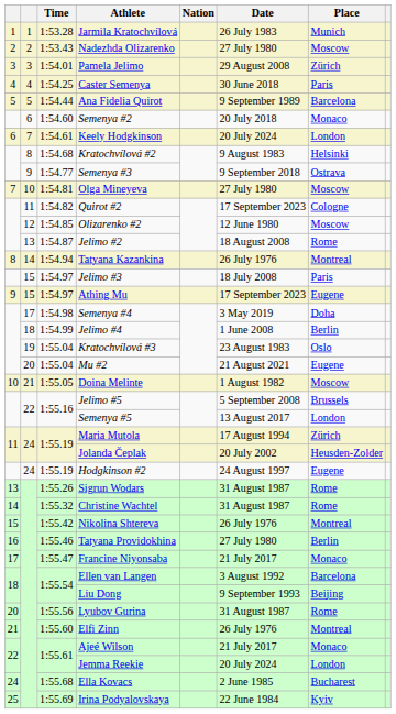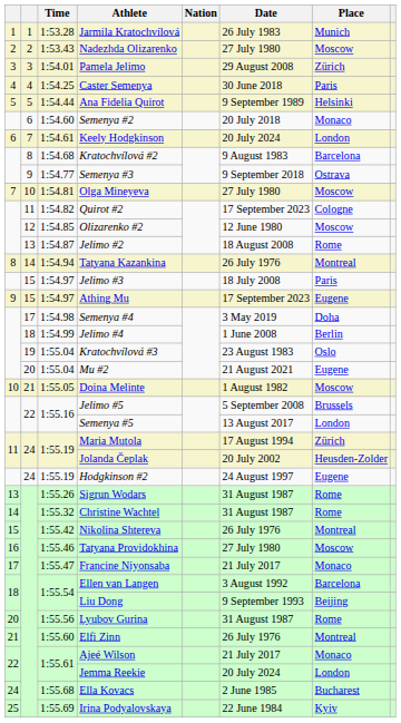 <table class="wikitable sortable">
 <tr>
 <th></th>
 <th></th>
 <th>Time</th>
 <th>Athlete</th>
 <th>Nation</th>
 <th>Date</th>
 <th>Place</th>
 <th class="unsortable"></th>
 </tr>
 <tr bgcolor="#f6F5CE">
 <td align=center>1</td>
 <td align=center>1</td>
 <td>1:53.28</td>
 <td><a href='#'>Jarmila Kratochvílová</a></td>
 <td></td>
 <td>26 July 1983</td>
 <td><a href='#'>Munich</a></td>
 <td></td>
 </tr>
 <tr bgcolor="#f6F5CE">
 <td align=center>2</td>
 <td align=center>2</td>
 <td>1:53.43</td>
 <td><a href='#'>Nadezhda Olizarenko</a></td>
 <td></td>
 <td>27 July 1980</td>
 <td><a href='#'>Moscow</a></td>
 <td></td>
 </tr>
 <tr bgcolor="#f6F5CE">
 <td align=center>3</td>
 <td align=center>3</td>
 <td>1:54.01</td>
 <td><a href='#'>Pamela Jelimo</a></td>
 <td></td>
 <td>29 August 2008</td>
 <td><a href='#'>Zürich</a></td>
 <td></td>
 </tr>
 <tr bgcolor="#f6F5CE">
 <td align=center>4</td>
 <td align=center>4</td>
 <td>1:54.25</td>
 <td><a href='#'>Caster Semenya</a></td>
 <td></td>
 <td>30 June 2018</td>
 <td><a href='#'>Paris</a></td>
 <td></td>
 </tr>
 <tr bgcolor="#f6F5CE">
 <td align=center>5</td>
 <td align=center>5</td>
 <td>1:54.44</td>
 <td><a href='#'>Ana Fidelia Quirot</a></td>
 <td></td>
 <td>9 September 1989</td>
-<td><a href='#'>Barcelona</a></td>
+<td><a href='#'>Helsinki</a></td>
 <td></td>
 </tr>
 <tr>
 <td></td>
 <td align=center>6</td>
 <td>1:54.60</td>
 <td><em>Semenya #2</em></td>
 <td></td>
 <td>20 July 2018</td>
 <td><a href='#'>Monaco</a></td>
 <td></td>
 </tr>
 <tr bgcolor="#f6F5CE">
 <td align=center>6</td>
 <td align=center>7</td>
 <td>1:54.61</td>
 <td><a href='#'>Keely Hodgkinson</a></td>
 <td></td>
 <td>20 July 2024</td>
 <td><a href='#'>London</a></td>
 <td></td>
 </tr>
 <tr>
 <td rowspan="2"></td>
 <td align="center">8</td>
 <td>1:54.68</td>
 <td><em>Kratochvílová #2</em></td>
 <td rowspan="2"></td>
 <td>9 August 1983</td>
-<td><a href='#'>Helsinki</a></td>
+<td><a href='#'>Barcelona</a></td>
 <td></td>
 </tr>
 <tr>
 <td align=center>9</td>
 <td>1:54.77</td>
 <td><em>Semenya #3</em></td>
 <td>9 September 2018</td>
 <td><a href='#'>Ostrava</a></td>
 <td></td>
 </tr>
 <tr bgcolor="#f6F5CE">
 <td align=center>7</td>
 <td align="center">10</td>
 <td>1:54.81</td>
 <td><a href='#'>Olga Mineyeva</a></td>
 <td></td>
 <td>27 July 1980</td>
 <td><a href='#'>Moscow</a></td>
 <td></td>
 </tr>
 <tr>
 <td rowspan=3></td>
 <td align=center>11</td>
 <td>1:54.82</td>
 <td><em>Quirot #2</em></td>
 <td rowspan=3></td>
 <td>17 September 2023</td>
 <td><a href='#'>Cologne</a></td>
 <td></td>
 </tr>
 <tr>
 <td align=center>12</td>
 <td>1:54.85</td>
 <td><em>Olizarenko #2</em></td>
 <td>12 June 1980</td>
 <td><a href='#'>Moscow</a></td>
 <td></td>
 </tr>
 <tr>
 <td align=center>13</td>
 <td>1:54.87</td>
 <td><em>Jelimo #2</em></td>
 <td>18 August 2008</td>
 <td><a href='#'>Rome</a></td>
 <td></td>
 </tr>
 <tr bgcolor="#f6F5CE">
 <td align=center>8</td>
 <td align="center">14</td>
 <td>1:54.94</td>
 <td><a href='#'>Tatyana Kazankina</a></td>
 <td></td>
 <td>26 July 1976</td>
 <td><a href='#'>Montreal</a></td>
 <td></td>
 </tr>
 <tr>
 <td></td>
 <td align=center>15</td>
 <td>1:54.97</td>
 <td><em>Jelimo #3</em></td>
 <td></td>
 <td>18 July 2008</td>
 <td><a href='#'>Paris</a></td>
 <td></td>
 </tr>
 <tr bgcolor="#f6F5CE">
 <td align=center>9</td>
 <td align="center">15</td>
 <td>1:54.97</td>
 <td><a href='#'>Athing Mu</a></td>
 <td></td>
 <td>17 September 2023</td>
 <td><a href='#'>Eugene</a></td>
 <td></td>
 </tr>
 <tr>
 <td rowspan=4></td>
 <td align=center>17</td>
 <td>1:54.98</td>
 <td><em>Semenya #4</em></td>
 <td rowspan=4></td>
 <td>3 May 2019</td>
 <td><a href='#'>Doha</a></td>
 <td></td>
 </tr>
 <tr>
 <td align=center>18</td>
 <td>1:54.99</td>
 <td><em>Jelimo #4</em></td>
 <td>1 June 2008</td>
 <td><a href='#'>Berlin</a></td>
 <td></td>
 </tr>
 <tr>
 <td align=center>19</td>
 <td>1:55.04</td>
 <td><em>Kratochvílová #3</em></td>
 <td>23 August 1983</td>
 <td><a href='#'>Oslo</a></td>
 <td></td>
 </tr>
 <tr>
 <td align=center>20</td>
 <td>1:55.04</td>
 <td><em>Mu #2</em></td>
 <td>21 August 2021</td>
 <td><a href='#'>Eugene</a></td>
 <td></td>
 </tr>
 <tr bgcolor="#f6F5CE">
 <td align=center>10</td>
 <td align="center">21</td>
 <td>1:55.05</td>
 <td><a href='#'>Doina Melinte</a></td>
 <td></td>
 <td>1 August 1982</td>
 <td><a href='#'>Moscow</a></td>
 <td></td>
 </tr>
 <tr>
 <td rowspan=2></td>
 <td rowspan=2 align=center>22</td>
 <td rowspan="2">1:55.16</td>
 <td><em>Jelimo #5</em></td>
 <td rowspan=2></td>
 <td>5 September 2008</td>
 <td><a href='#'>Brussels</a></td>
 <td></td>
 </tr>
 <tr>
 <td><em>Semenya #5</em></td>
 <td>13 August 2017</td>
 <td><a href='#'>London</a></td>
 <td></td>
 </tr>
 <tr bgcolor="#f6F5CE">
 <td rowspan=2 align=center>11</td>
 <td rowspan="2" align="center">24</td>
 <td rowspan="2">1:55.19</td>
 <td><a href='#'>Maria Mutola</a></td>
 <td></td>
 <td>17 August 1994</td>
 <td><a href='#'>Zürich</a></td>
 <td></td>
 </tr>
 <tr bgcolor="#f6F5CE">
 <td><a href='#'>Jolanda Čeplak</a></td>
 <td></td>
 <td>20 July 2002</td>
 <td><a href='#'>Heusden-Zolder</a></td>
 <td></td>
 </tr>
 <tr>
 <td></td>
 <td align=center>24</td>
 <td>1:55.19</td>
 <td><em>Hodgkinson #2</em></td>
 <td></td>
 <td>24 August 1997</td>
 <td><a href='#'>Eugene</a></td>
 <td></td>
 </tr>
 <tr bgcolor=#CCFFCC>
 <td align=center>13</td>
 <td rowspan=13 align=center></td>
 <td>1:55.26</td>
 <td><a href='#'>Sigrun Wodars</a></td>
 <td></td>
 <td>31 August 1987</td>
 <td><a href='#'>Rome</a></td>
 <td></td>
 </tr>
 <tr bgcolor=#CCFFCC>
 <td align=center>14</td>
 <td>1:55.32</td>
 <td><a href='#'>Christine Wachtel</a></td>
 <td></td>
 <td>31 August 1987</td>
 <td><a href='#'>Rome</a></td>
 <td></td>
 </tr>
 <tr bgcolor=#CCFFCC>
 <td align=center>15</td>
 <td>1:55.42</td>
 <td><a href='#'>Nikolina Shtereva</a></td>
 <td></td>
 <td>26 July 1976</td>
 <td><a href='#'>Montreal</a></td>
 <td></td>
 </tr>
 <tr bgcolor=#CCFFCC>
 <td align=center>16</td>
 <td>1:55.46</td>
 <td><a href='#'>Tatyana Providokhina</a></td>
 <td></td>
 <td>27 July 1980</td>
-<td><a href='#'>Berlin</a></td>
+<td><a href='#'>Moscow</a></td>
 <td></td>
 </tr>
 <tr bgcolor=#CCFFCC>
 <td align=center>17</td>
 <td>1:55.47</td>
 <td><a href='#'>Francine Niyonsaba</a></td>
 <td></td>
 <td>21 July 2017</td>
 <td><a href='#'>Monaco</a></td>
 <td></td>
 </tr>
 <tr bgcolor=#CCFFCC>
 <td rowspan=2 align=center>18</td>
 <td rowspan=2>1:55.54</td>
 <td><a href='#'>Ellen van Langen</a></td>
 <td></td>
 <td>3 August 1992</td>
 <td><a href='#'>Barcelona</a></td>
 <td></td>
 </tr>
 <tr bgcolor=#CCFFCC>
 <td><a href='#'>Liu Dong</a></td>
 <td></td>
 <td>9 September 1993</td>
 <td><a href='#'>Beijing</a></td>
 <td></td>
 </tr>
 <tr bgcolor=#CCFFCC>
 <td align=center>20</td>
 <td>1:55.56</td>
 <td><a href='#'>Lyubov Gurina</a></td>
 <td></td>
 <td>31 August 1987</td>
 <td><a href='#'>Rome</a></td>
 <td></td>
 </tr>
 <tr bgcolor=#CCFFCC>
 <td align=center>21</td>
 <td>1:55.60</td>
 <td><a href='#'>Elfi Zinn</a></td>
 <td></td>
 <td>26 July 1976</td>
 <td><a href='#'>Montreal</a></td>
 <td></td>
 </tr>
 <tr bgcolor=#CCFFCC>
 <td rowspan=2 align=center>22</td>
 <td rowspan=2>1:55.61</td>
 <td><a href='#'>Ajeé Wilson</a></td>
 <td></td>
 <td>21 July 2017</td>
 <td><a href='#'>Monaco</a></td>
 <td></td>
 </tr>
 <tr bgcolor=#CCFFCC>
 <td><a href='#'>Jemma Reekie</a></td>
 <td></td>
 <td>20 July 2024</td>
 <td><a href='#'>London</a></td>
 <td></td>
 </tr>
 <tr bgcolor=#CCFFCC>
 <td align=center>24</td>
 <td>1:55.68</td>
 <td><a href='#'>Ella Kovacs</a></td>
 <td></td>
 <td>2 June 1985</td>
 <td><a href='#'>Bucharest</a></td>
 <td></td>
 </tr>
 <tr bgcolor=#CCFFCC>
 <td align=center>25</td>
 <td>1:55.69</td>
 <td><a href='#'>Irina Podyalovskaya</a></td>
 <td></td>
 <td>22 June 1984</td>
 <td><a href='#'>Kyiv</a></td>
 <td></td>
 </tr>
 </table>
